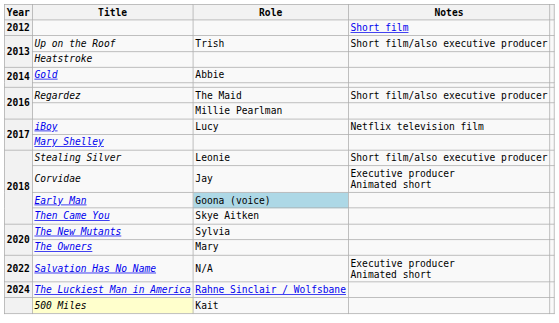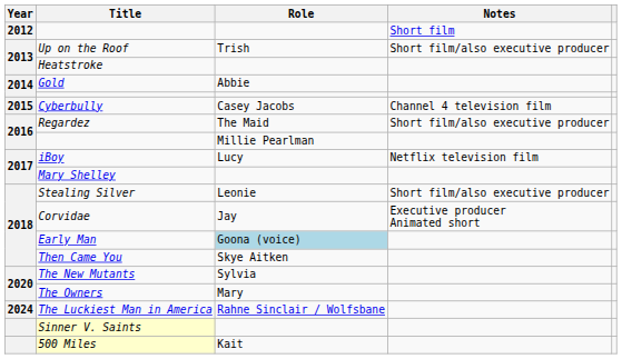 <table class="wikitable plainrowheaders sortable">
 <tr>
 <th scope="col">Year</th>
 <th scope="col">Title</th>
 <th scope="col">Role</th>
 <th scope="col" class="unsortable">Notes</th>
 <th scope="col" class="unsortable"></th>
 </tr>
 <tr>
 <th scope="row">2012</th>
 <td><em></em></td>
 <td></td>
 <td><a href='#'>Short film</a></td>
 <td style="text-align:center;"></td>
 </tr>
 <tr>
 <th rowspan="2" scope="row">2013</th>
 <td><em>Up on the Roof</em></td>
 <td>Trish</td>
 <td>Short film/also executive producer</td>
 <td style="text-align:center;"></td>
 </tr>
 <tr>
 <td><em>Heatstroke</em></td>
 <td></td>
 <td></td>
 <td style="text-align:center;"></td>
 </tr>
 <tr>
 <th scope="row" rowspan=2>2014</th>
 <td><em><a href='#'>Gold</a></em></td>
 <td>Abbie</td>
 <td></td>
 <td style="text-align:center;"></td>
 </tr>
 <tr>
 <td><em></em></td>
 <td></td>
 <td></td>
 <td style="text-align:center;"></td>
+</tr>
+<tr>
+<th scope="row">2015</th>
+<td><em><a href='#'>Cyberbully</a></em></td>
+<td>Casey Jacobs</td>
+<td>Channel 4 television film</td>
+<td></td>
 </tr>
 <tr>
 <th rowspan="2" scope="row">2016</th>
 <td><em>Regardez</em></td>
 <td>The Maid</td>
 <td>Short film/also executive producer</td>
 <td style="text-align:center;"></td>
 </tr>
 <tr>
 <td><em></em></td>
 <td>Millie Pearlman</td>
 <td></td>
 <td style="text-align:center;"></td>
 </tr>
 <tr>
 <th rowspan="2" scope="row">2017</th>
 <td><em><a href='#'>iBoy</a></em></td>
 <td>Lucy</td>
 <td>Netflix television film</td>
 <td></td>
 </tr>
 <tr>
 <td><em><a href='#'>Mary Shelley</a></em></td>
 <td></td>
 <td></td>
 <td style="text-align:center;"></td>
 </tr>
 <tr>
 <th rowspan="4" scope="row">2018</th>
 <td><em>Stealing Silver</em></td>
 <td>Leonie</td>
 <td>Short film/also executive producer</td>
 <td style="text-align:center;"></td>
 </tr>
 <tr>
 <td><em>Corvidae</em></td>
 <td>Jay</td>
 <td>Executive producer<br>Animated short</td>
 <td style="text-align:center;"></td>
 </tr>
 <tr>
 <td><em><a href='#'>Early Man</a></em></td>
 <td style="background: lightblue;">Goona (voice)</td>
 <td></td>
 <td style="text-align:center;"></td>
 </tr>
 <tr>
 <td><em><a href='#'>Then Came You</a></em></td>
 <td>Skye Aitken</td>
 <td></td>
 <td style="text-align:center;"></td>
 </tr>
 <tr>
 <th scope="row" rowspan=2>2020</th>
 <td><em><a href='#'>The New Mutants</a></em></td>
 <td>Sylvia</td>
 <td></td>
 <td style="text-align:center;"></td>
 </tr>
 <tr>
 <td><em><a href='#'>The Owners</a></em></td>
 <td>Mary</td>
 <td></td>
 <td style="text-align:center;"></td>
 </tr>
 <tr>
-<th scope="row">2022</th>
-<td><em><a href='#'>Salvation Has No Name</a></em></td>
-<td>N/A</td>
-<td>Executive producer<br>Animated short</td>
+<th scope="row">2024</th>
+<td><em><a href='#'>The Luckiest Man in America</a></em></td>
+<td><a href='#'>Rahne Sinclair / Wolfsbane</a></td>
+<td></td>
 <td style="text-align:center;"></td>
 </tr>
 <tr>
-<th scope="row">2024</th>
-<td><em><a href='#'>The Luckiest Man in America</a></em></td>
-<td><a href='#'>Rahne Sinclair / Wolfsbane</a></td>
+<th scope="row"></th>
+<td style="background:#FFFFCC;"><em>Sinner V. Saints</em> </td>
+<td></td>
 <td></td>
 <td style="text-align:center;"></td>
 </tr>
 <tr>
 <th scope="row"></th>
 <td style="background:#FFFFCC;"><em>500 Miles</em> </td>
 <td>Kait</td>
 <td></td>
 <td style="text-align:center;"></td>
 </tr>
 </table>
